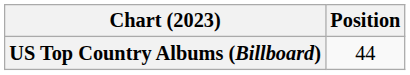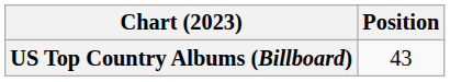 <table class="wikitable plainrowheaders" style="text-align:center;">
 <tr>
 <th scope="col">Chart (2023)</th>
 <th scope="col">Position</th>
 </tr>
 <tr>
 <th scope="row">US Top Country Albums (<em>Billboard</em>)</th>
-<td>44</td>
+<td>43</td>
 </tr>
 </table>
